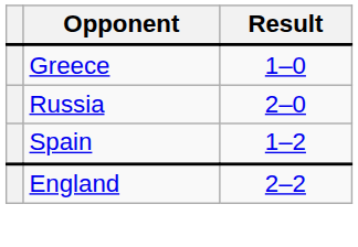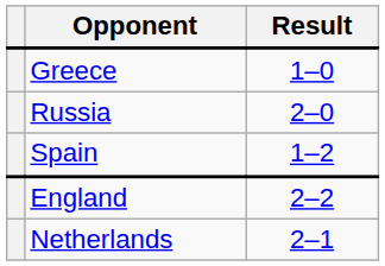 <table class="wikitable plainrowheaders" style="text-align:center;margin-left:1em;float:right;clear:right;min-width:226px">
 <tr>
 <th scope="col"></th>
 <th scope="col">Opponent</th>
 <th scope="col">Result</th>
 </tr>
 <tr style="border-top:2px solid black">
 <th scope="row" style="text-align:center"></th>
 <td align="left"><a href='#'>Greece</a></td>
 <td><a href='#'>1–0</a></td>
 </tr>
 <tr>
 <th scope="row" style="text-align:center"></th>
 <td align="left"><a href='#'>Russia</a></td>
 <td><a href='#'>2–0</a></td>
 </tr>
 <tr>
 <th scope="row" style="text-align:center"></th>
 <td align="left"><a href='#'>Spain</a></td>
 <td><a href='#'>1–2</a></td>
 </tr>
 <tr style="border-top:2px solid black">
 <th scope="row" style="text-align:center"></th>
 <td align="left"><a href='#'>England</a></td>
 <td><a href='#'>2–2</a>  </td>
 </tr>
+<tr>
+<th scope="row" style="text-align:center"></th>
+<td align="left"><a href='#'>Netherlands</a></td>
+<td><a href='#'>2–1</a></td>
+</tr>
 </table>
